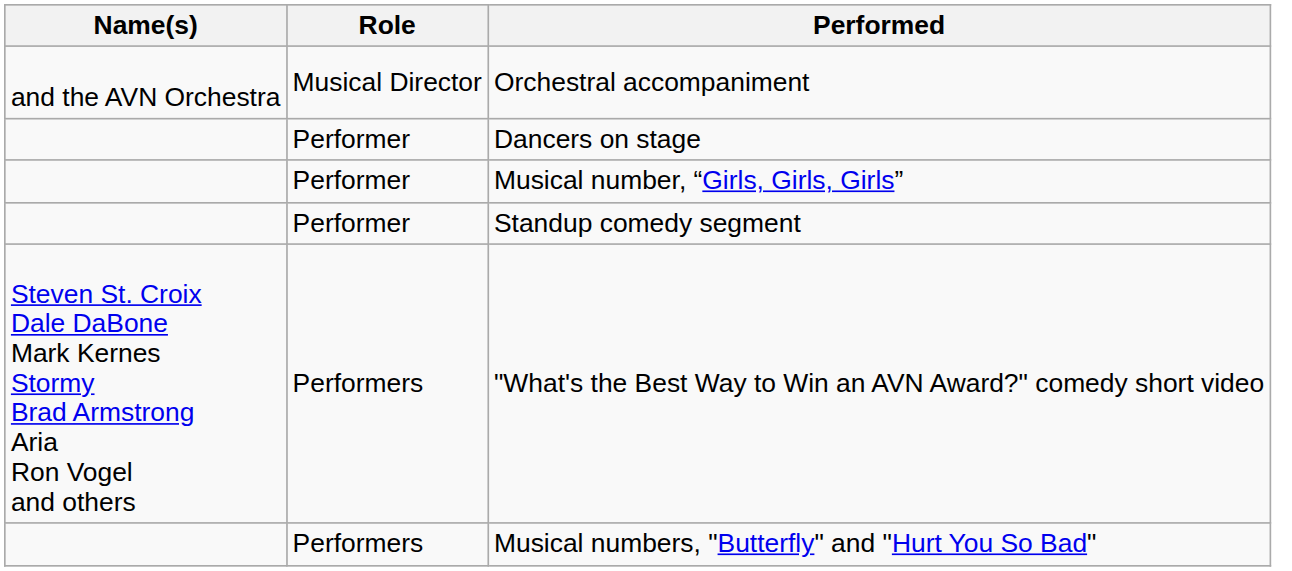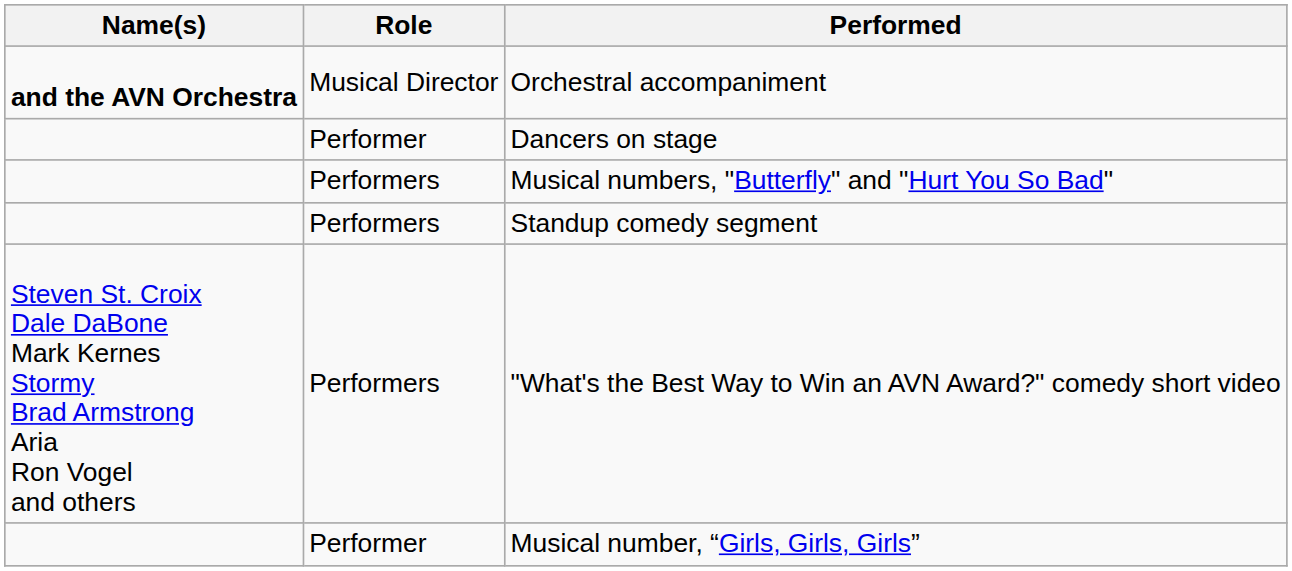 <table class="wikitable sortable">
 <tr>
 <th>Name(s)</th>
 <th>Role</th>
 <th>Performed</th>
 </tr>
 <tr>
-<td><br>and the AVN Orchestra</td>
+<td><strong><br>and the AVN Orchestra</strong></td>
 <td>Musical Director</td>
 <td>Orchestral accompaniment</td>
 </tr>
 <tr>
 <td></td>
 <td>Performer</td>
 <td>Dancers on stage</td>
 </tr>
 <tr>
 <td></td>
-<td>Performer</td>
-<td>Musical number, “<a href='#'>Girls, Girls, Girls</a>”</td>
+<td>Performers</td>
+<td>Musical numbers, "<a href='#'>Butterfly</a>" and "<a href='#'>Hurt You So Bad</a>"</td>
 </tr>
 <tr>
 <td></td>
-<td>Performer</td>
+<td>Performers</td>
 <td>Standup comedy segment</td>
 </tr>
 <tr>
 <td><br><a href='#'>Steven St. Croix</a><br><a href='#'>Dale DaBone</a> <br>Mark Kernes <br><a href='#'>Stormy</a> <br><a href='#'>Brad Armstrong</a><br>Aria<br>Ron Vogel<br> and others</td>
 <td>Performers</td>
 <td>"What's the Best Way to Win an AVN Award?" comedy short video</td>
 </tr>
 <tr>
 <td></td>
-<td>Performers</td>
-<td>Musical numbers, "<a href='#'>Butterfly</a>" and "<a href='#'>Hurt You So Bad</a>"</td>
+<td>Performer</td>
+<td>Musical number, “<a href='#'>Girls, Girls, Girls</a>”</td>
 </tr>
 </table>
